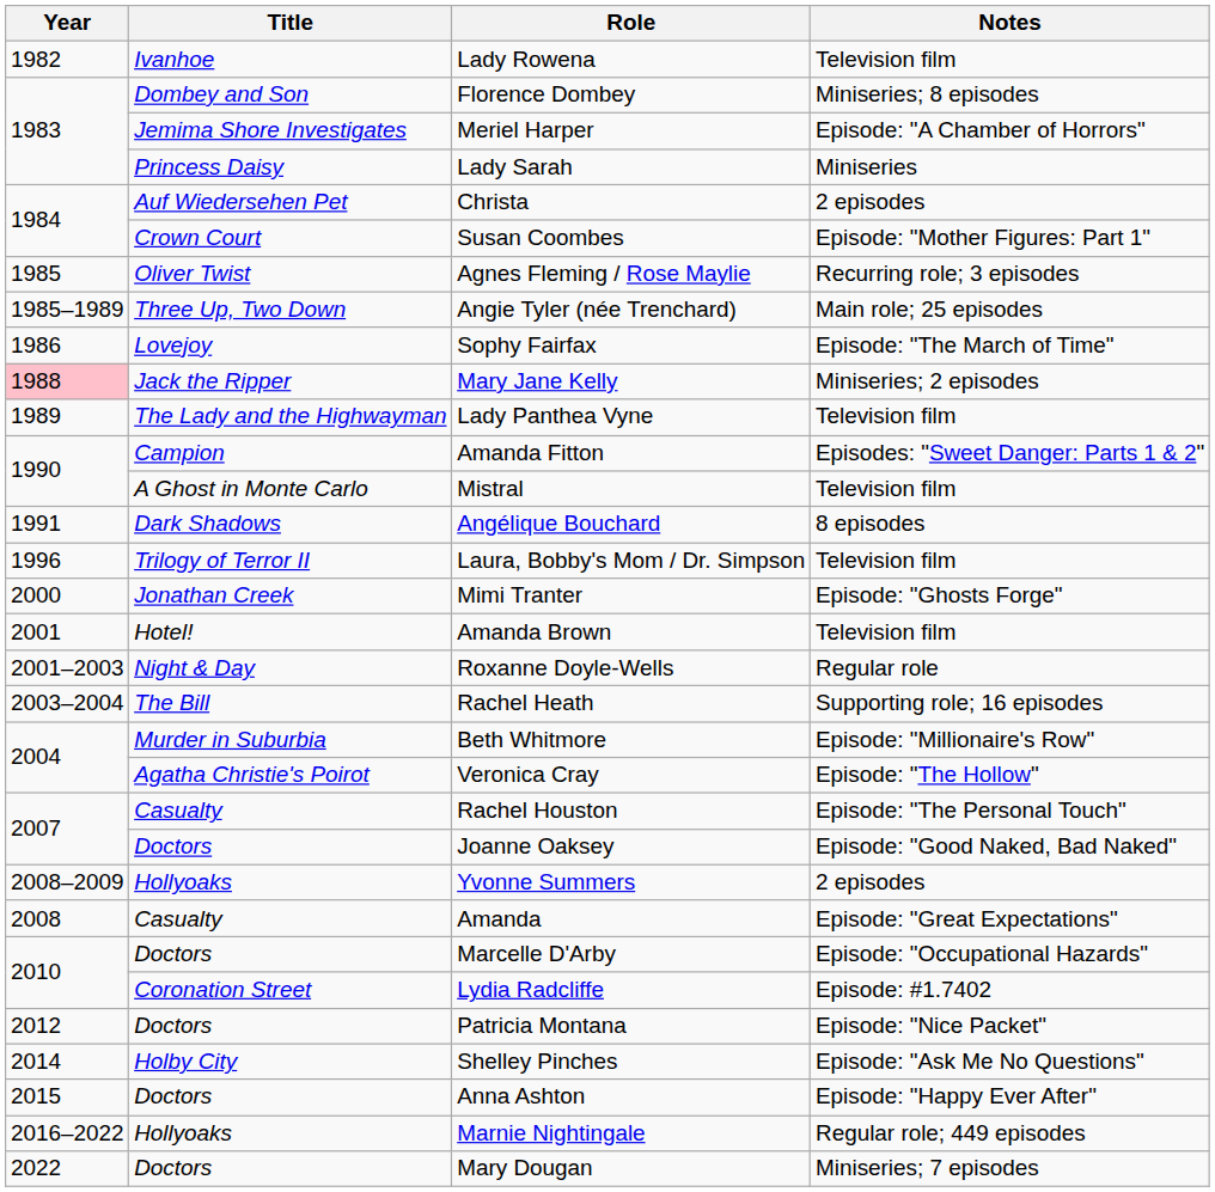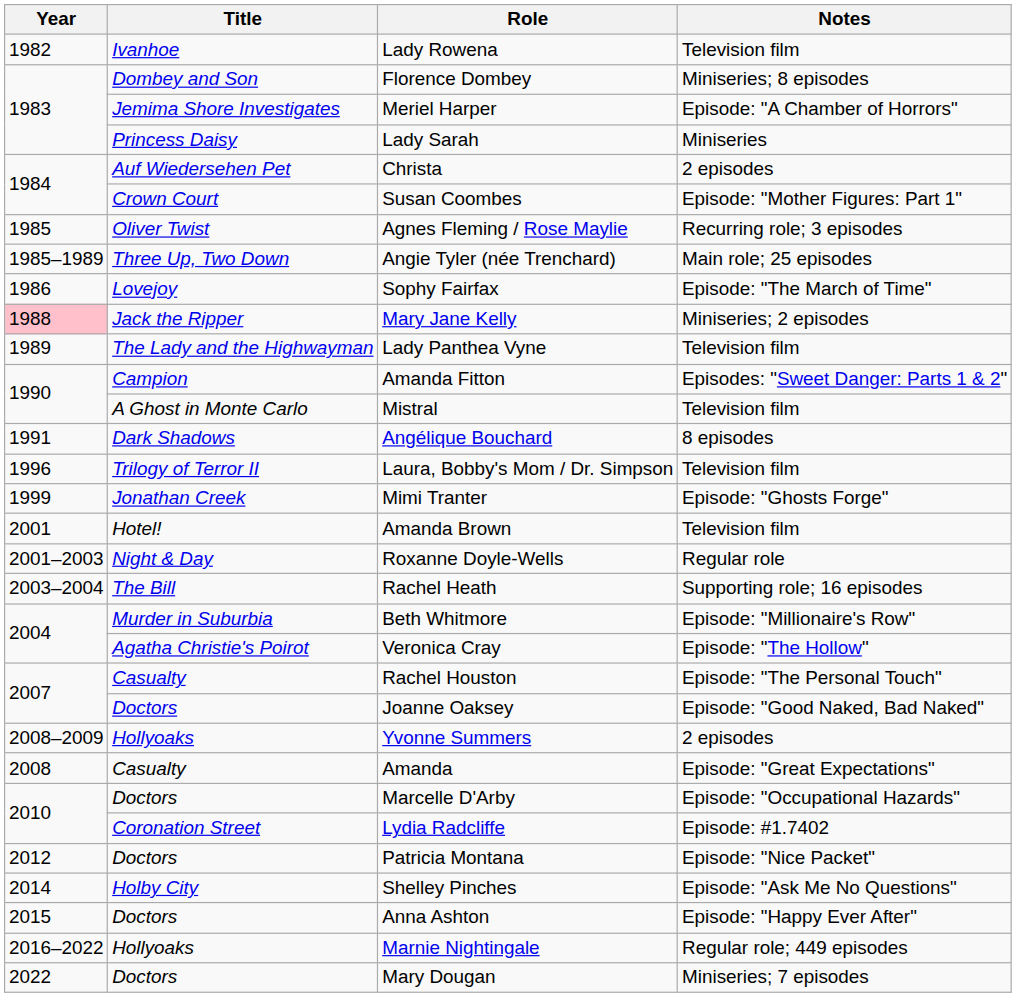 <table class="wikitable sortable">
 <tr>
 <th>Year</th>
 <th>Title</th>
 <th>Role</th>
 <th class="unsortable">Notes</th>
 </tr>
 <tr>
 <td>1982</td>
 <td><em><a href='#'>Ivanhoe</a></em></td>
 <td>Lady Rowena</td>
 <td>Television film</td>
 </tr>
 <tr>
 <td rowspan="3">1983</td>
 <td><em><a href='#'>Dombey and Son</a></em></td>
 <td>Florence Dombey</td>
 <td>Miniseries; 8 episodes</td>
 </tr>
 <tr>
 <td><em><a href='#'>Jemima Shore Investigates</a></em></td>
 <td>Meriel Harper</td>
 <td>Episode: "A Chamber of Horrors"</td>
 </tr>
 <tr>
 <td><em><a href='#'>Princess Daisy</a></em></td>
 <td>Lady Sarah</td>
 <td>Miniseries</td>
 </tr>
 <tr>
 <td rowspan="2">1984</td>
 <td><em><a href='#'>Auf Wiedersehen Pet</a></em></td>
 <td>Christa</td>
 <td>2 episodes</td>
 </tr>
 <tr>
 <td><em><a href='#'>Crown Court</a></em></td>
 <td>Susan Coombes</td>
 <td>Episode: "Mother Figures: Part 1"</td>
 </tr>
 <tr>
 <td>1985</td>
 <td><em><a href='#'>Oliver Twist</a></em></td>
 <td>Agnes Fleming / <a href='#'>Rose Maylie</a></td>
 <td>Recurring role; 3 episodes</td>
 </tr>
 <tr>
 <td>1985–1989</td>
 <td><em><a href='#'>Three Up, Two Down</a></em></td>
 <td>Angie Tyler (née Trenchard)</td>
 <td>Main role; 25 episodes</td>
 </tr>
 <tr>
 <td>1986</td>
 <td><em><a href='#'>Lovejoy</a></em></td>
 <td>Sophy Fairfax</td>
 <td>Episode: "The March of Time"</td>
 </tr>
 <tr>
 <td style="background: pink;">1988</td>
 <td><em><a href='#'>Jack the Ripper</a></em></td>
 <td><a href='#'>Mary Jane Kelly</a></td>
 <td>Miniseries; 2 episodes</td>
 </tr>
 <tr>
 <td>1989</td>
 <td><em><a href='#'>The Lady and the Highwayman</a></em></td>
 <td>Lady Panthea Vyne</td>
 <td>Television film</td>
 </tr>
 <tr>
 <td rowspan="2">1990</td>
 <td><em><a href='#'>Campion</a></em></td>
 <td>Amanda Fitton</td>
 <td>Episodes: "<a href='#'>Sweet Danger: Parts 1 & 2</a>"</td>
 </tr>
 <tr>
 <td><em>A Ghost in Monte Carlo</em></td>
 <td>Mistral</td>
 <td>Television film</td>
 </tr>
 <tr>
 <td>1991</td>
 <td><em><a href='#'>Dark Shadows</a></em></td>
 <td><a href='#'>Angélique Bouchard</a></td>
 <td>8 episodes</td>
 </tr>
 <tr>
 <td>1996</td>
 <td><em><a href='#'>Trilogy of Terror II</a></em></td>
 <td>Laura, Bobby's Mom / Dr. Simpson</td>
 <td>Television film</td>
 </tr>
 <tr>
-<td>2000</td>
+<td>1999</td>
 <td><em><a href='#'>Jonathan Creek</a></em></td>
 <td>Mimi Tranter</td>
 <td>Episode: "Ghosts Forge"</td>
 </tr>
 <tr>
 <td>2001</td>
 <td><em>Hotel!</em></td>
 <td>Amanda Brown</td>
 <td>Television film</td>
 </tr>
 <tr>
 <td>2001–2003</td>
 <td><em><a href='#'>Night & Day</a></em></td>
 <td>Roxanne Doyle-Wells</td>
 <td>Regular role</td>
 </tr>
 <tr>
 <td>2003–2004</td>
 <td><em><a href='#'>The Bill</a></em></td>
 <td>Rachel Heath</td>
 <td>Supporting role; 16 episodes</td>
 </tr>
 <tr>
 <td rowspan="2">2004</td>
 <td><em><a href='#'>Murder in Suburbia</a></em></td>
 <td>Beth Whitmore</td>
 <td>Episode: "Millionaire's Row"</td>
 </tr>
 <tr>
 <td><em><a href='#'>Agatha Christie's Poirot</a></em></td>
 <td>Veronica Cray</td>
 <td>Episode: "<a href='#'>The Hollow</a>"</td>
 </tr>
 <tr>
 <td rowspan="2">2007</td>
 <td><em><a href='#'>Casualty</a></em></td>
 <td>Rachel Houston</td>
 <td>Episode: "The Personal Touch"</td>
 </tr>
 <tr>
 <td><em><a href='#'>Doctors</a></em></td>
 <td>Joanne Oaksey</td>
 <td>Episode: "Good Naked, Bad Naked"</td>
 </tr>
 <tr>
 <td>2008–2009</td>
 <td><em><a href='#'>Hollyoaks</a></em></td>
 <td><a href='#'>Yvonne Summers</a></td>
 <td>2 episodes</td>
 </tr>
 <tr>
 <td>2008</td>
 <td><em>Casualty</em></td>
 <td>Amanda</td>
 <td>Episode: "Great Expectations"</td>
 </tr>
 <tr>
 <td rowspan="2">2010</td>
 <td><em>Doctors</em></td>
 <td>Marcelle D'Arby</td>
 <td>Episode: "Occupational Hazards"</td>
 </tr>
 <tr>
 <td><em><a href='#'>Coronation Street</a></em></td>
 <td><a href='#'>Lydia Radcliffe</a></td>
 <td>Episode: #1.7402</td>
 </tr>
 <tr>
 <td>2012</td>
 <td><em>Doctors</em></td>
 <td>Patricia Montana</td>
 <td>Episode: "Nice Packet"</td>
 </tr>
 <tr>
 <td>2014</td>
 <td><em><a href='#'>Holby City</a></em></td>
 <td>Shelley Pinches</td>
 <td>Episode: "Ask Me No Questions"</td>
 </tr>
 <tr>
 <td>2015</td>
 <td><em>Doctors</em></td>
 <td>Anna Ashton</td>
 <td>Episode: "Happy Ever After"</td>
 </tr>
 <tr>
 <td>2016–2022</td>
 <td><em>Hollyoaks</em></td>
 <td><a href='#'>Marnie Nightingale</a></td>
 <td>Regular role; 449 episodes</td>
 </tr>
 <tr>
 <td>2022</td>
 <td><em>Doctors</em></td>
 <td>Mary Dougan</td>
 <td>Miniseries; 7 episodes</td>
 </tr>
 </table>
